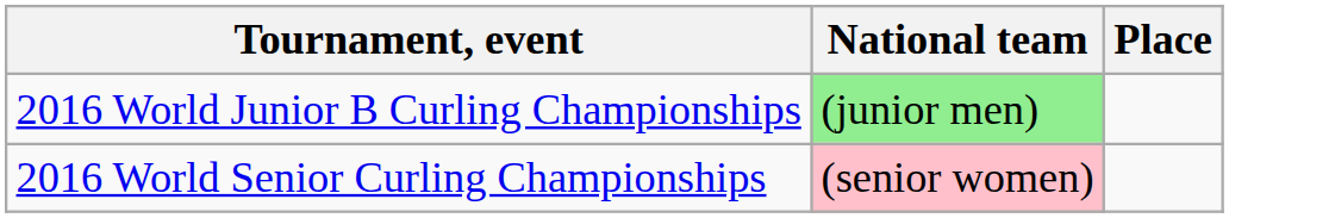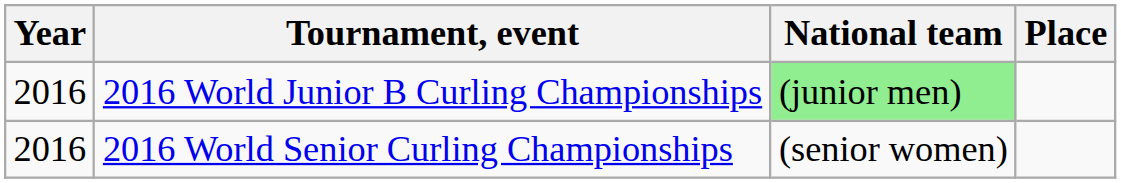 <table class="wikitable">
 <tr>
+<th scope="col">Year</th>
 <th scope="col">Tournament, event</th>
 <th scope="col">National team</th>
 <th scope="col">Place</th>
 </tr>
 <tr>
+<td>2016</td>
 <td><a href='#'>2016 World Junior B Curling Championships</a></td>
 <td style="background: lightgreen;"> (junior men)</td>
 <td></td>
 </tr>
 <tr>
+<td>2016</td>
 <td><a href='#'>2016 World Senior Curling Championships</a></td>
-<td style="background: pink;"> (senior women)</td>
+<td> (senior women)</td>
 <td></td>
 </tr>
 </table>
